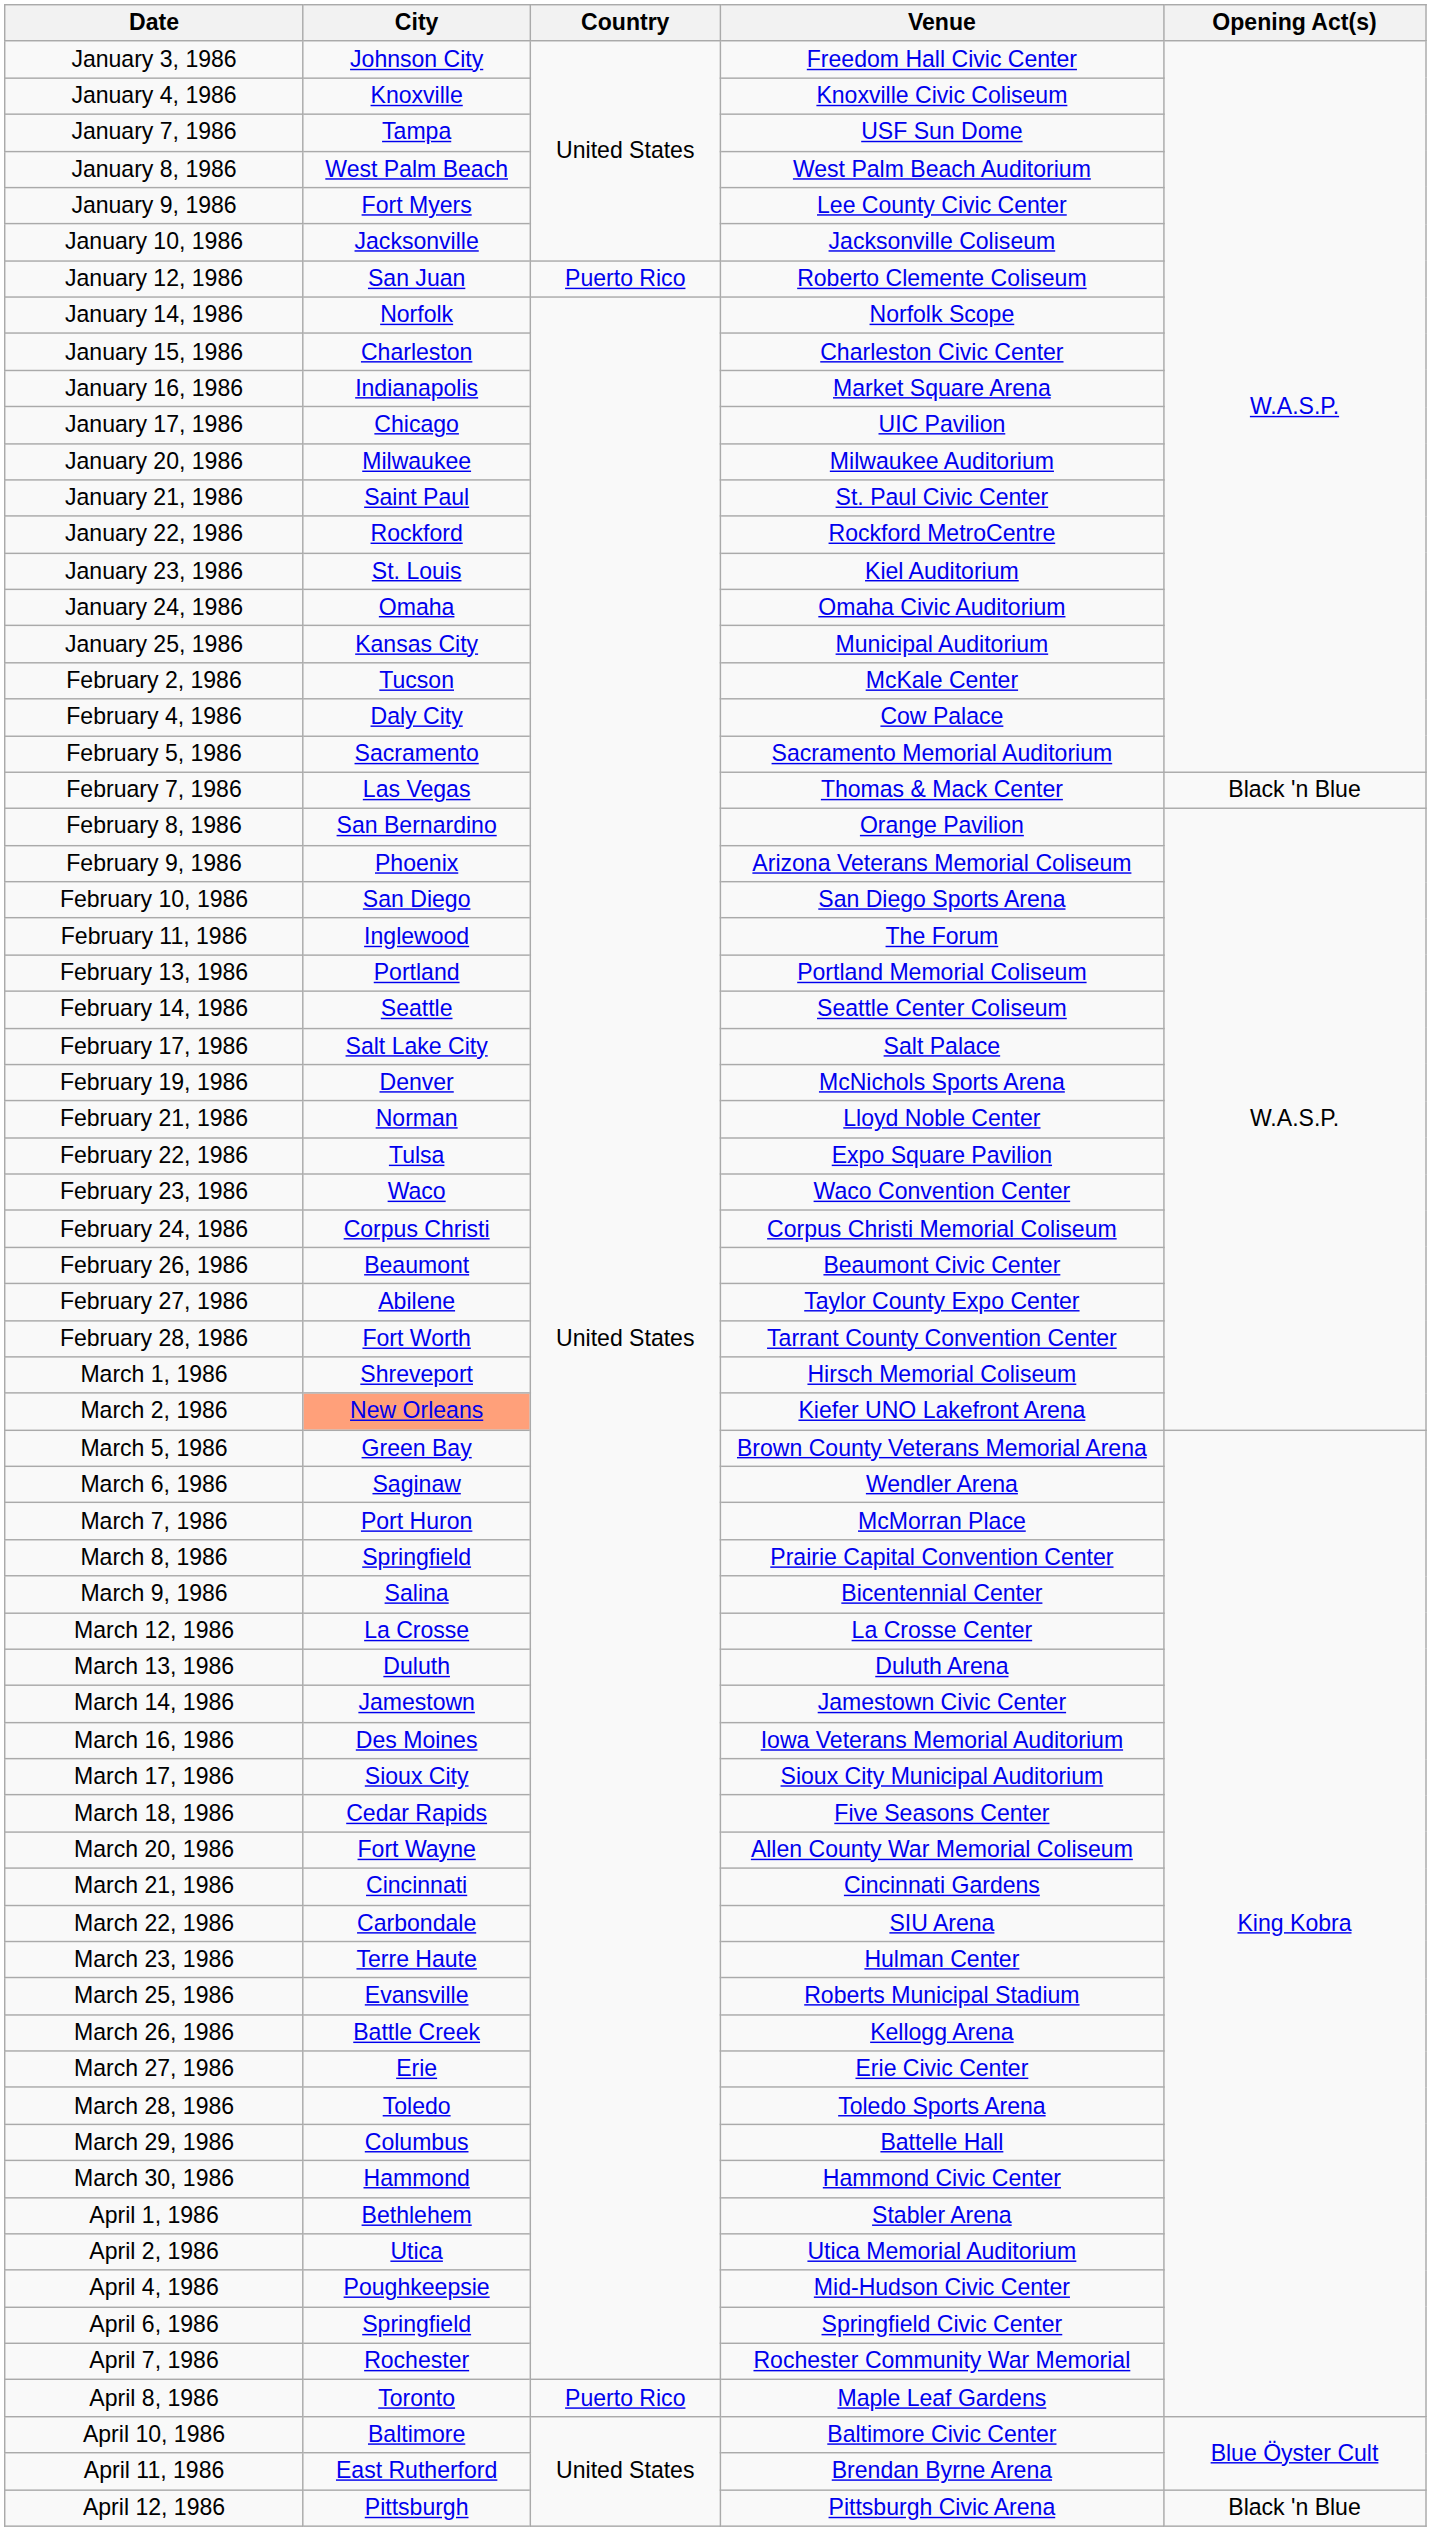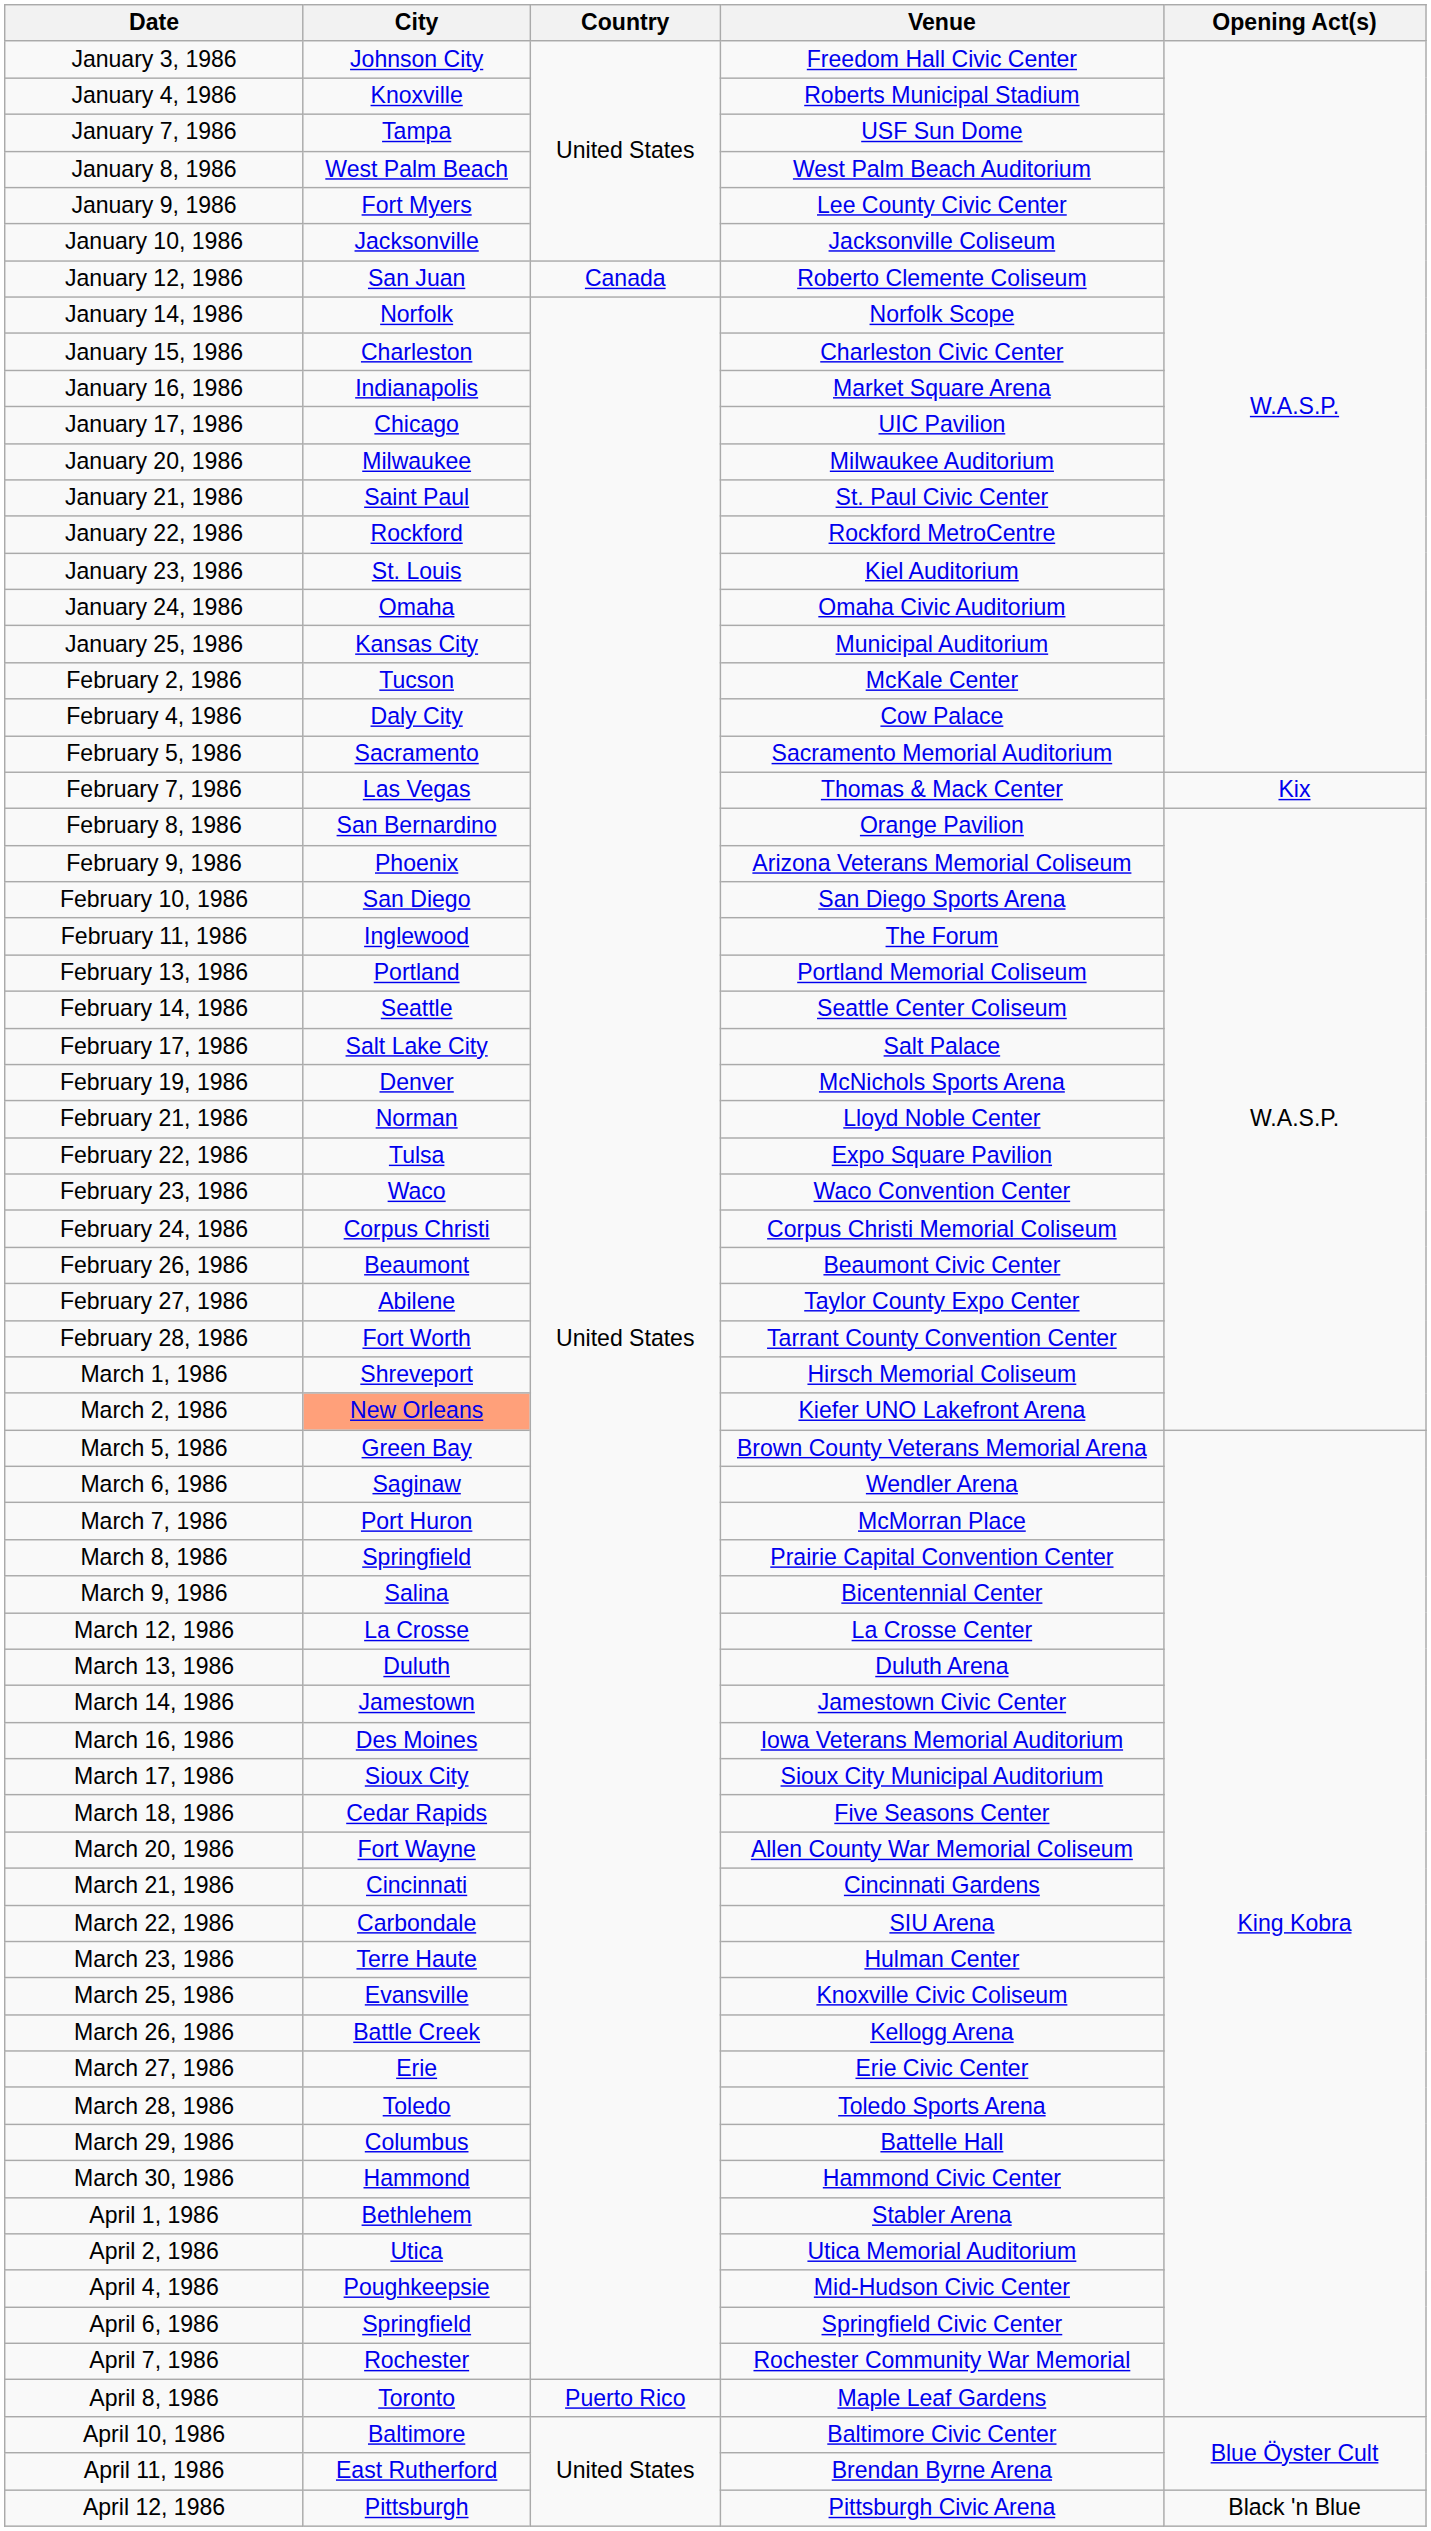 <table class="wikitable" style="text-align:center;">
 <tr>
 <th width="200">Date</th>
 <th width="150">City</th>
 <th width="125">Country</th>
 <th width="300">Venue</th>
 <th width="175">Opening Act(s)</th>
 </tr>
 <tr>
 <td>January 3, 1986</td>
 <td><a href='#'>Johnson City</a></td>
 <td rowspan="6">United States</td>
 <td><a href='#'>Freedom Hall Civic Center</a></td>
 <td rowspan="20"><a href='#'>W.A.S.P.</a></td>
 </tr>
 <tr>
 <td>January 4, 1986</td>
 <td><a href='#'>Knoxville</a></td>
-<td><a href='#'>Knoxville Civic Coliseum</a></td>
+<td><a href='#'>Roberts Municipal Stadium</a></td>
 </tr>
 <tr>
 <td>January 7, 1986</td>
 <td><a href='#'>Tampa</a></td>
 <td><a href='#'>USF Sun Dome</a></td>
 </tr>
 <tr>
 <td>January 8, 1986</td>
 <td><a href='#'>West Palm Beach</a></td>
 <td><a href='#'>West Palm Beach Auditorium</a></td>
 </tr>
 <tr>
 <td>January 9, 1986</td>
 <td><a href='#'>Fort Myers</a></td>
 <td><a href='#'>Lee County Civic Center</a></td>
 </tr>
 <tr>
 <td>January 10, 1986</td>
 <td><a href='#'>Jacksonville</a></td>
 <td><a href='#'>Jacksonville Coliseum</a></td>
 </tr>
 <tr>
 <td>January 12, 1986</td>
 <td><a href='#'>San Juan</a></td>
-<td><a href='#'>Puerto Rico</a></td>
+<td><a href='#'>Canada</a></td>
 <td><a href='#'>Roberto Clemente Coliseum</a></td>
 </tr>
 <tr>
 <td>January 14, 1986</td>
 <td><a href='#'>Norfolk</a></td>
 <td rowspan="57">United States</td>
 <td><a href='#'>Norfolk Scope</a></td>
 </tr>
 <tr>
 <td>January 15, 1986</td>
 <td><a href='#'>Charleston</a></td>
 <td><a href='#'>Charleston Civic Center</a></td>
 </tr>
 <tr>
 <td>January 16, 1986</td>
 <td><a href='#'>Indianapolis</a></td>
 <td><a href='#'>Market Square Arena</a></td>
 </tr>
 <tr>
 <td>January 17, 1986</td>
 <td><a href='#'>Chicago</a></td>
 <td><a href='#'>UIC Pavilion</a></td>
 </tr>
 <tr>
 <td>January 20, 1986</td>
 <td><a href='#'>Milwaukee</a></td>
 <td><a href='#'>Milwaukee Auditorium</a></td>
 </tr>
 <tr>
 <td>January 21, 1986</td>
 <td><a href='#'>Saint Paul</a></td>
 <td><a href='#'>St. Paul Civic Center</a></td>
 </tr>
 <tr>
 <td>January 22, 1986</td>
 <td><a href='#'>Rockford</a></td>
 <td><a href='#'>Rockford MetroCentre</a></td>
 </tr>
 <tr>
 <td>January 23, 1986</td>
 <td><a href='#'>St. Louis</a></td>
 <td><a href='#'>Kiel Auditorium</a></td>
 </tr>
 <tr>
 <td>January 24, 1986</td>
 <td><a href='#'>Omaha</a></td>
 <td><a href='#'>Omaha Civic Auditorium</a></td>
 </tr>
 <tr>
 <td>January 25, 1986</td>
 <td><a href='#'>Kansas City</a></td>
 <td><a href='#'>Municipal Auditorium</a></td>
 </tr>
 <tr>
 <td>February 2, 1986</td>
 <td><a href='#'>Tucson</a></td>
 <td><a href='#'>McKale Center</a></td>
 </tr>
 <tr>
 <td>February 4, 1986</td>
 <td><a href='#'>Daly City</a></td>
 <td><a href='#'>Cow Palace</a></td>
 </tr>
 <tr>
 <td>February 5, 1986</td>
 <td><a href='#'>Sacramento</a></td>
 <td><a href='#'>Sacramento Memorial Auditorium</a></td>
 </tr>
 <tr>
 <td>February 7, 1986</td>
 <td><a href='#'>Las Vegas</a></td>
 <td><a href='#'>Thomas & Mack Center</a></td>
-<td>Black 'n Blue</td>
+<td><a href='#'>Kix</a></td>
 </tr>
 <tr>
 <td>February 8, 1986</td>
 <td><a href='#'>San Bernardino</a></td>
 <td><a href='#'>Orange Pavilion</a></td>
 <td rowspan="17">W.A.S.P.</td>
 </tr>
 <tr>
 <td>February 9, 1986</td>
 <td><a href='#'>Phoenix</a></td>
 <td><a href='#'>Arizona Veterans Memorial Coliseum</a></td>
 </tr>
 <tr>
 <td>February 10, 1986</td>
 <td><a href='#'>San Diego</a></td>
 <td><a href='#'>San Diego Sports Arena</a></td>
 </tr>
 <tr>
 <td>February 11, 1986</td>
 <td><a href='#'>Inglewood</a></td>
 <td><a href='#'>The Forum</a></td>
 </tr>
 <tr>
 <td>February 13, 1986</td>
 <td><a href='#'>Portland</a></td>
 <td><a href='#'>Portland Memorial Coliseum</a></td>
 </tr>
 <tr>
 <td>February 14, 1986</td>
 <td><a href='#'>Seattle</a></td>
 <td><a href='#'>Seattle Center Coliseum</a></td>
 </tr>
 <tr>
 <td>February 17, 1986</td>
 <td><a href='#'>Salt Lake City</a></td>
 <td><a href='#'>Salt Palace</a></td>
 </tr>
 <tr>
 <td>February 19, 1986</td>
 <td><a href='#'>Denver</a></td>
 <td><a href='#'>McNichols Sports Arena</a></td>
 </tr>
 <tr>
 <td>February 21, 1986</td>
 <td><a href='#'>Norman</a></td>
 <td><a href='#'>Lloyd Noble Center</a></td>
 </tr>
 <tr>
 <td>February 22, 1986</td>
 <td><a href='#'>Tulsa</a></td>
 <td><a href='#'>Expo Square Pavilion</a></td>
 </tr>
 <tr>
 <td>February 23, 1986</td>
 <td><a href='#'>Waco</a></td>
 <td><a href='#'>Waco Convention Center</a></td>
 </tr>
 <tr>
 <td>February 24, 1986</td>
 <td><a href='#'>Corpus Christi</a></td>
 <td><a href='#'>Corpus Christi Memorial Coliseum</a></td>
 </tr>
 <tr>
 <td>February 26, 1986</td>
 <td><a href='#'>Beaumont</a></td>
 <td><a href='#'>Beaumont Civic Center</a></td>
 </tr>
 <tr>
 <td>February 27, 1986</td>
 <td><a href='#'>Abilene</a></td>
 <td><a href='#'>Taylor County Expo Center</a></td>
 </tr>
 <tr>
 <td>February 28, 1986</td>
 <td><a href='#'>Fort Worth</a></td>
 <td><a href='#'>Tarrant County Convention Center</a></td>
 </tr>
 <tr>
 <td>March 1, 1986</td>
 <td><a href='#'>Shreveport</a></td>
 <td><a href='#'>Hirsch Memorial Coliseum</a></td>
 </tr>
 <tr>
 <td>March 2, 1986</td>
 <td style="background: lightsalmon;"><a href='#'>New Orleans</a></td>
 <td><a href='#'>Kiefer UNO Lakefront Arena</a></td>
 </tr>
 <tr>
 <td>March 5, 1986</td>
 <td><a href='#'>Green Bay</a></td>
 <td><a href='#'>Brown County Veterans Memorial Arena</a></td>
 <td rowspan="27"><a href='#'>King Kobra</a></td>
 </tr>
 <tr>
 <td>March 6, 1986</td>
 <td><a href='#'>Saginaw</a></td>
 <td><a href='#'>Wendler Arena</a></td>
 </tr>
 <tr>
 <td>March 7, 1986</td>
 <td><a href='#'>Port Huron</a></td>
 <td><a href='#'>McMorran Place</a></td>
 </tr>
 <tr>
 <td>March 8, 1986</td>
 <td><a href='#'>Springfield</a></td>
 <td><a href='#'>Prairie Capital Convention Center</a></td>
 </tr>
 <tr>
 <td>March 9, 1986</td>
 <td><a href='#'>Salina</a></td>
 <td><a href='#'>Bicentennial Center</a></td>
 </tr>
 <tr>
 <td>March 12, 1986</td>
 <td><a href='#'>La Crosse</a></td>
 <td><a href='#'>La Crosse Center</a></td>
 </tr>
 <tr>
 <td>March 13, 1986</td>
 <td><a href='#'>Duluth</a></td>
 <td><a href='#'>Duluth Arena</a></td>
 </tr>
 <tr>
 <td>March 14, 1986</td>
 <td><a href='#'>Jamestown</a></td>
 <td><a href='#'>Jamestown Civic Center</a></td>
 </tr>
 <tr>
 <td>March 16, 1986</td>
 <td><a href='#'>Des Moines</a></td>
 <td><a href='#'>Iowa Veterans Memorial Auditorium</a></td>
 </tr>
 <tr>
 <td>March 17, 1986</td>
 <td><a href='#'>Sioux City</a></td>
 <td><a href='#'>Sioux City Municipal Auditorium</a></td>
 </tr>
 <tr>
 <td>March 18, 1986</td>
 <td><a href='#'>Cedar Rapids</a></td>
 <td><a href='#'>Five Seasons Center</a></td>
 </tr>
 <tr>
 <td>March 20, 1986</td>
 <td><a href='#'>Fort Wayne</a></td>
 <td><a href='#'>Allen County War Memorial Coliseum</a></td>
 </tr>
 <tr>
 <td>March 21, 1986</td>
 <td><a href='#'>Cincinnati</a></td>
 <td><a href='#'>Cincinnati Gardens</a></td>
 </tr>
 <tr>
 <td>March 22, 1986</td>
 <td><a href='#'>Carbondale</a></td>
 <td><a href='#'>SIU Arena</a></td>
 </tr>
 <tr>
 <td>March 23, 1986</td>
 <td><a href='#'>Terre Haute</a></td>
 <td><a href='#'>Hulman Center</a></td>
 </tr>
 <tr>
 <td>March 25, 1986</td>
 <td><a href='#'>Evansville</a></td>
-<td><a href='#'>Roberts Municipal Stadium</a></td>
+<td><a href='#'>Knoxville Civic Coliseum</a></td>
 </tr>
 <tr>
 <td>March 26, 1986</td>
 <td><a href='#'>Battle Creek</a></td>
 <td><a href='#'>Kellogg Arena</a></td>
 </tr>
 <tr>
 <td>March 27, 1986</td>
 <td><a href='#'>Erie</a></td>
 <td><a href='#'>Erie Civic Center</a></td>
 </tr>
 <tr>
 <td>March 28, 1986</td>
 <td><a href='#'>Toledo</a></td>
 <td><a href='#'>Toledo Sports Arena</a></td>
 </tr>
 <tr>
 <td>March 29, 1986</td>
 <td><a href='#'>Columbus</a></td>
 <td><a href='#'>Battelle Hall</a></td>
 </tr>
 <tr>
 <td>March 30, 1986</td>
 <td><a href='#'>Hammond</a></td>
 <td><a href='#'>Hammond Civic Center</a></td>
 </tr>
 <tr>
 <td>April 1, 1986</td>
 <td><a href='#'>Bethlehem</a></td>
 <td><a href='#'>Stabler Arena</a></td>
 </tr>
 <tr>
 <td>April 2, 1986</td>
 <td><a href='#'>Utica</a></td>
 <td><a href='#'>Utica Memorial Auditorium</a></td>
 </tr>
 <tr>
 <td>April 4, 1986</td>
 <td><a href='#'>Poughkeepsie</a></td>
 <td><a href='#'>Mid-Hudson Civic Center</a></td>
 </tr>
 <tr>
 <td>April 6, 1986</td>
 <td><a href='#'>Springfield</a></td>
 <td><a href='#'>Springfield Civic Center</a></td>
 </tr>
 <tr>
 <td>April 7, 1986</td>
 <td><a href='#'>Rochester</a></td>
 <td><a href='#'>Rochester Community War Memorial</a></td>
 </tr>
 <tr>
 <td>April 8, 1986</td>
 <td><a href='#'>Toronto</a></td>
 <td><a href='#'>Puerto Rico</a></td>
 <td><a href='#'>Maple Leaf Gardens</a></td>
 </tr>
 <tr>
 <td>April 10, 1986</td>
 <td><a href='#'>Baltimore</a></td>
 <td rowspan="3">United States</td>
 <td><a href='#'>Baltimore Civic Center</a></td>
 <td rowspan="2"><a href='#'>Blue Öyster Cult</a></td>
 </tr>
 <tr>
 <td>April 11, 1986</td>
 <td><a href='#'>East Rutherford</a></td>
 <td><a href='#'>Brendan Byrne Arena</a></td>
 </tr>
 <tr>
 <td>April 12, 1986</td>
 <td><a href='#'>Pittsburgh</a></td>
 <td><a href='#'>Pittsburgh Civic Arena</a></td>
 <td>Black 'n Blue</td>
 </tr>
 </table>
